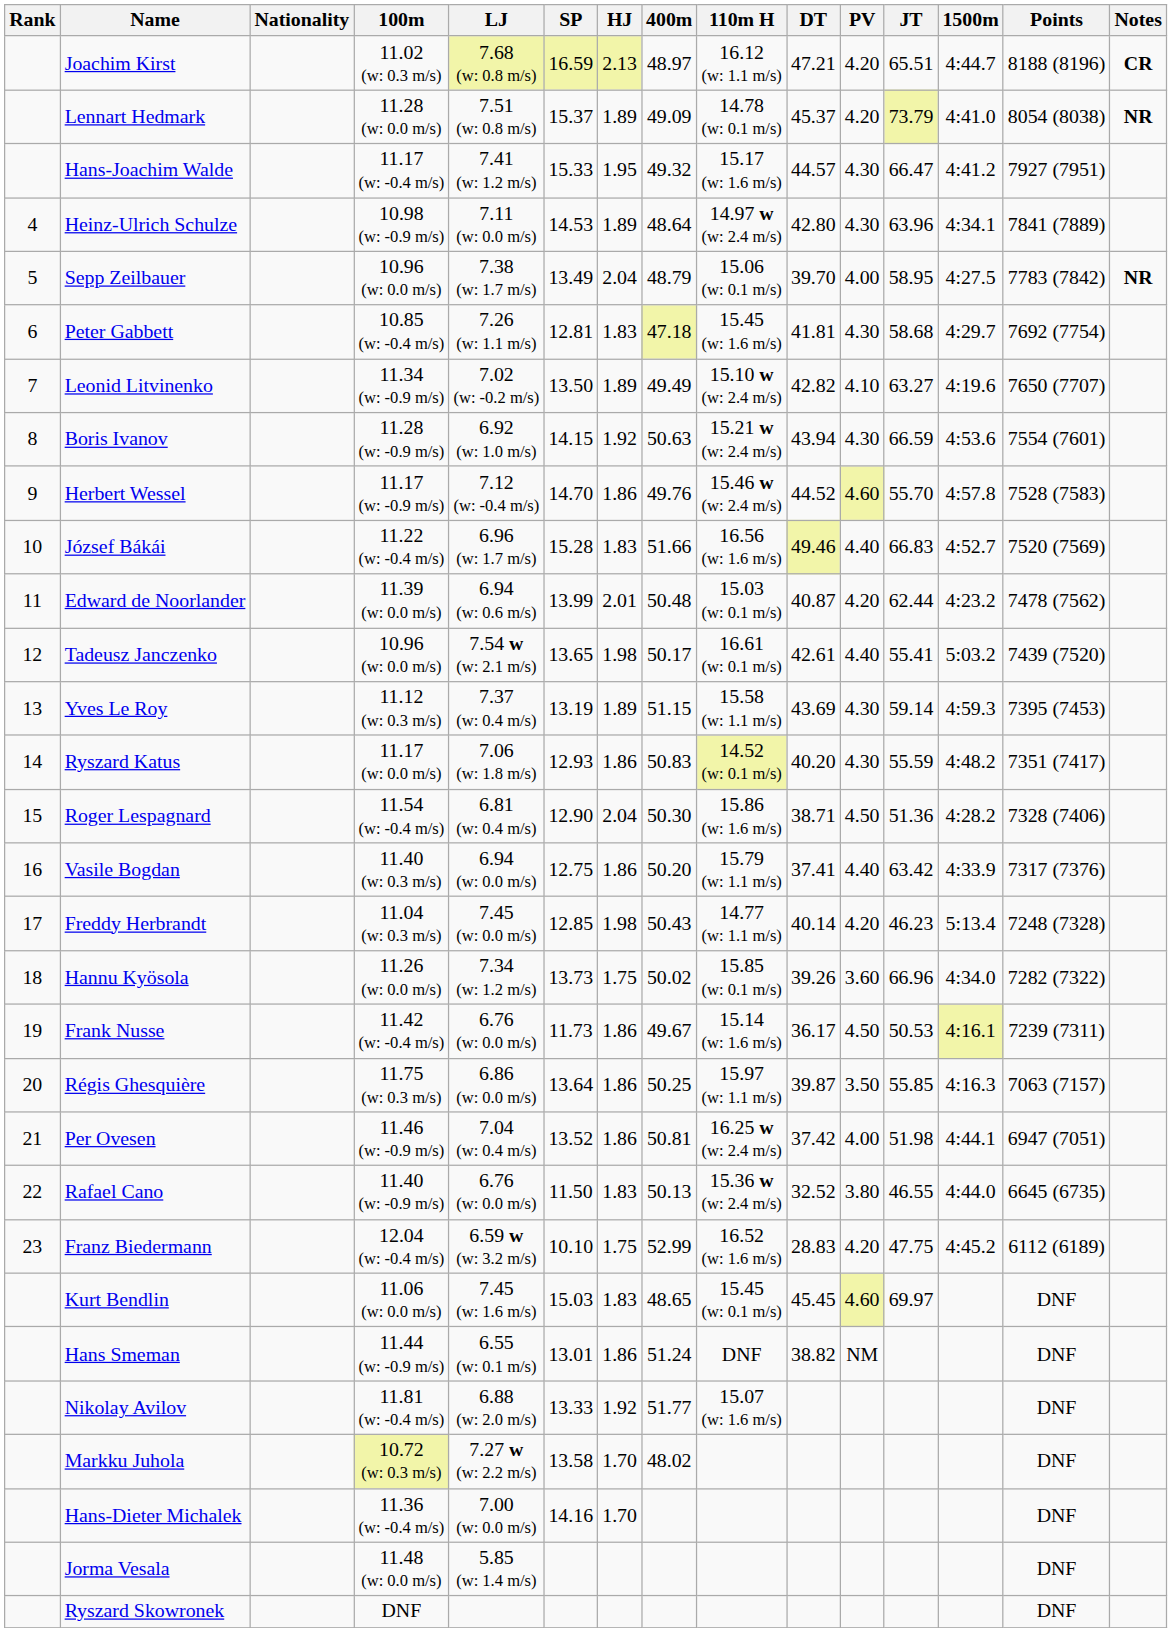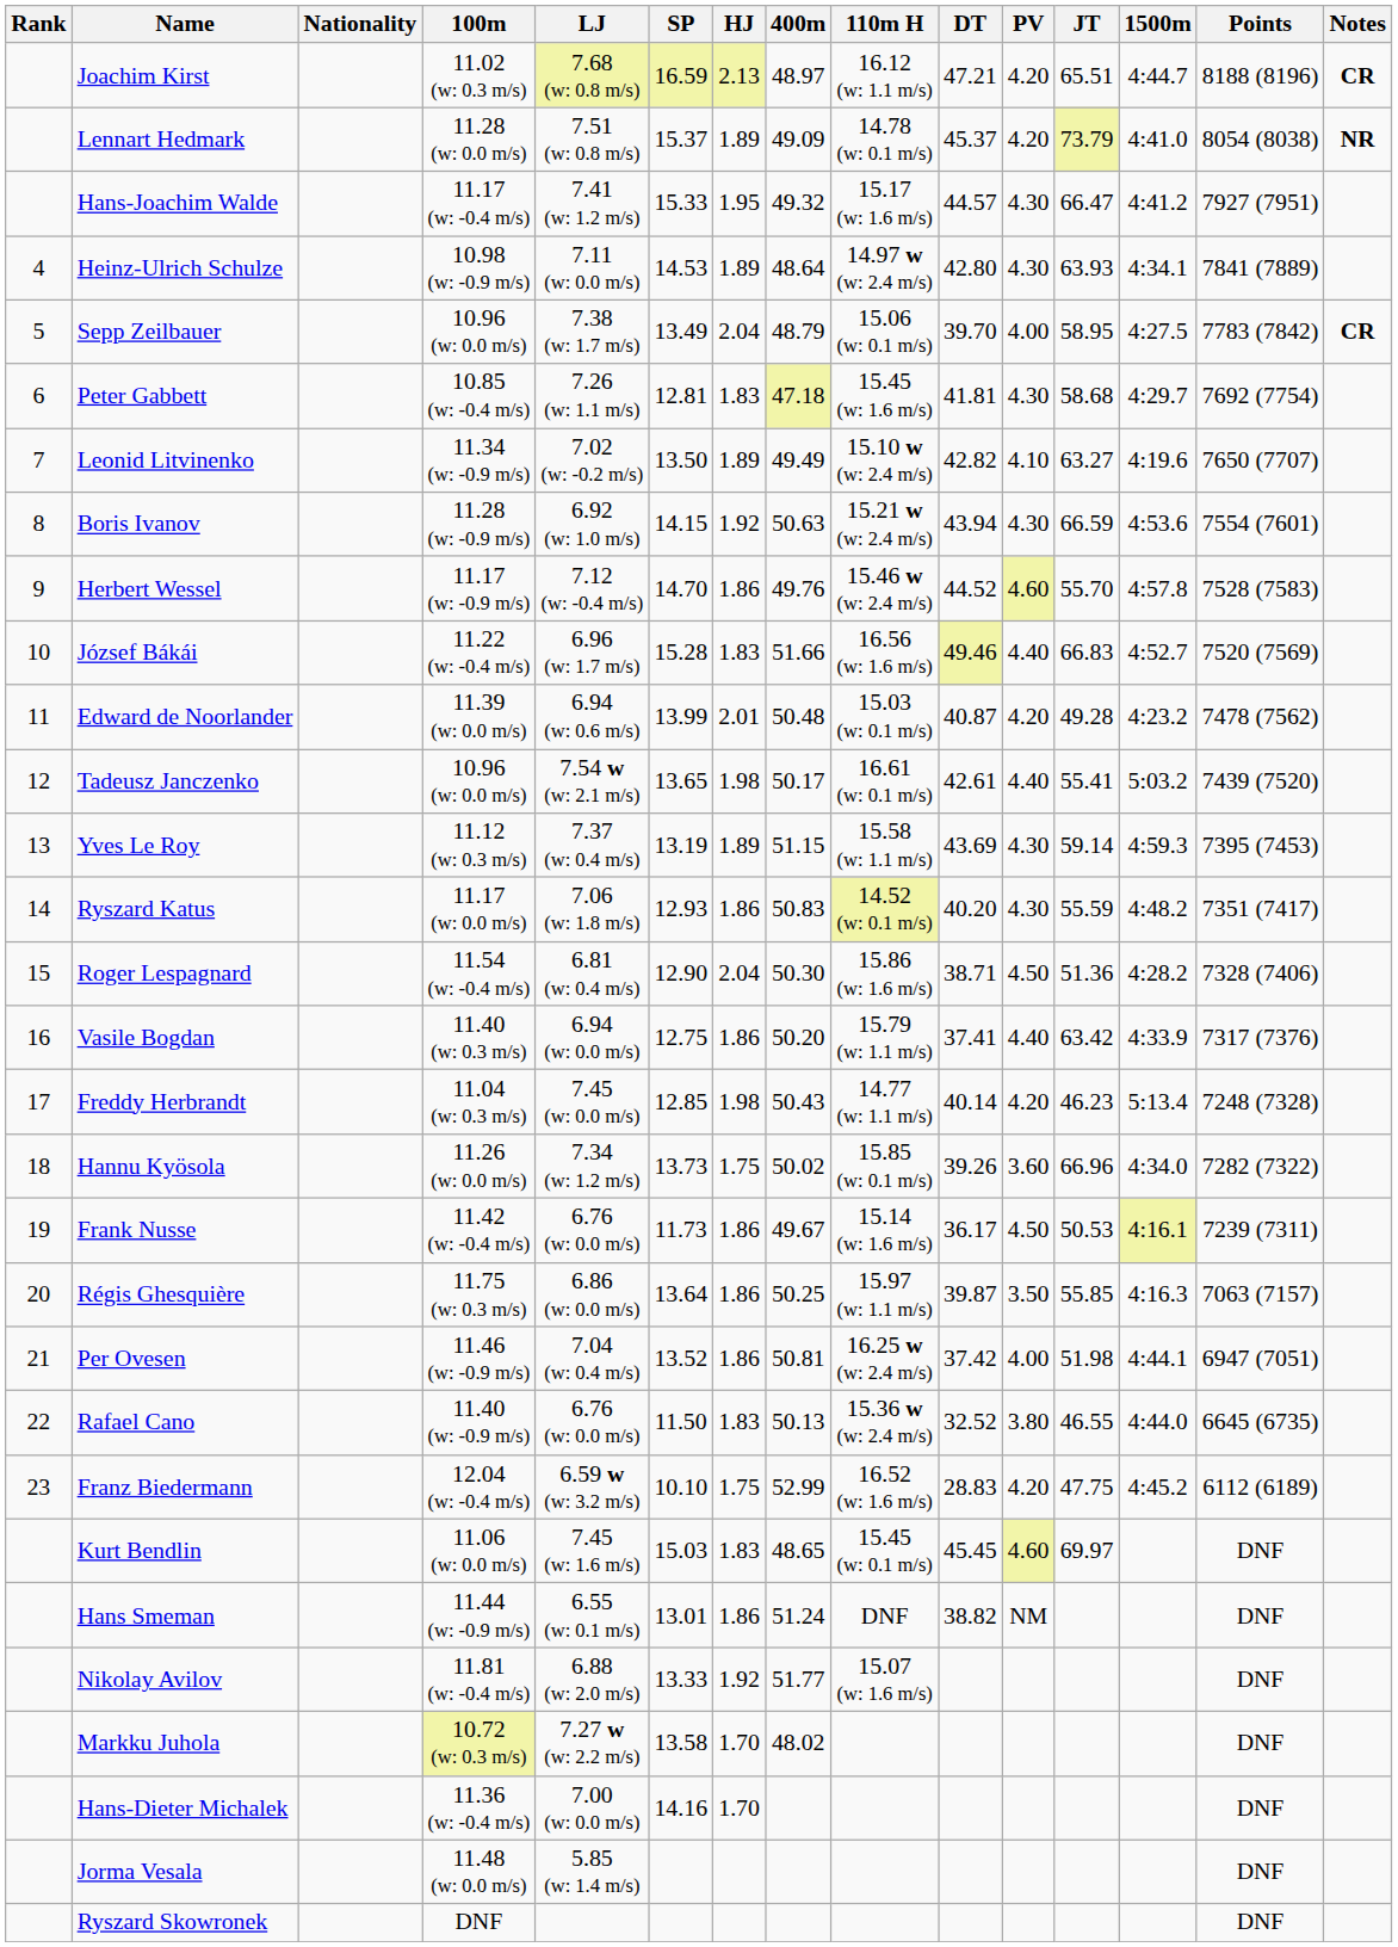 <table class="wikitable sortable" style="text-align:center">
 <tr>
 <th>Rank</th>
 <th>Name</th>
 <th>Nationality</th>
 <th>100m</th>
 <th>LJ</th>
 <th>SP</th>
 <th>HJ</th>
 <th>400m</th>
 <th>110m H</th>
 <th>DT</th>
 <th>PV</th>
 <th>JT</th>
 <th>1500m</th>
 <th>Points</th>
 <th>Notes</th>
 </tr>
 <tr>
 <td></td>
 <td align=left><a href='#'>Joachim Kirst</a></td>
 <td align=left></td>
 <td>11.02<br><small>(w: 0.3 m/s)</small></td>
 <td bgcolor=#F2F5A9>7.68<br><small>(w: 0.8 m/s)</small></td>
 <td bgcolor=#F2F5A9>16.59</td>
 <td bgcolor=#F2F5A9>2.13</td>
 <td>48.97</td>
 <td>16.12<br><small>(w: 1.1 m/s)</small></td>
 <td>47.21</td>
 <td>4.20</td>
 <td>65.51</td>
 <td>4:44.7</td>
 <td>8188 (8196)</td>
 <td><strong>CR</strong></td>
 </tr>
 <tr>
 <td></td>
 <td align=left><a href='#'>Lennart Hedmark</a></td>
 <td align=left></td>
 <td>11.28<br><small>(w: 0.0 m/s)</small></td>
 <td>7.51<br><small>(w: 0.8 m/s)</small></td>
 <td>15.37</td>
 <td>1.89</td>
 <td>49.09</td>
 <td>14.78<br><small>(w: 0.1 m/s)</small></td>
 <td>45.37</td>
 <td>4.20</td>
 <td bgcolor=#F2F5A9>73.79</td>
 <td>4:41.0</td>
 <td>8054 (8038)</td>
 <td><strong>NR</strong></td>
 </tr>
 <tr>
 <td></td>
 <td align=left><a href='#'>Hans-Joachim Walde</a></td>
 <td align=left></td>
 <td>11.17<br><small>(w: -0.4 m/s)</small></td>
 <td>7.41<br><small>(w: 1.2 m/s)</small></td>
 <td>15.33</td>
 <td>1.95</td>
 <td>49.32</td>
 <td>15.17<br><small>(w: 1.6 m/s)</small></td>
 <td>44.57</td>
 <td>4.30</td>
 <td>66.47</td>
 <td>4:41.2</td>
 <td>7927 (7951)</td>
 <td></td>
 </tr>
 <tr>
 <td>4</td>
 <td align=left><a href='#'>Heinz-Ulrich Schulze</a></td>
 <td align=left></td>
 <td>10.98<br><small>(w: -0.9 m/s)</small></td>
 <td>7.11<br><small>(w: 0.0 m/s)</small></td>
 <td>14.53</td>
 <td>1.89</td>
 <td>48.64</td>
 <td>14.97 <strong>w</strong><br><small>(w: 2.4 m/s)</small></td>
 <td>42.80</td>
 <td>4.30</td>
-<td>63.96</td>
+<td>63.93</td>
 <td>4:34.1</td>
 <td>7841 (7889)</td>
 <td></td>
 </tr>
 <tr>
 <td>5</td>
 <td align=left><a href='#'>Sepp Zeilbauer</a></td>
 <td align=left></td>
 <td>10.96<br><small>(w: 0.0 m/s)</small></td>
 <td>7.38<br><small>(w: 1.7 m/s)</small></td>
 <td>13.49</td>
 <td>2.04</td>
 <td>48.79</td>
 <td>15.06<br><small>(w: 0.1 m/s)</small></td>
 <td>39.70</td>
 <td>4.00</td>
 <td>58.95</td>
 <td>4:27.5</td>
 <td>7783 (7842)</td>
-<td><strong>NR</strong></td>
+<td><strong>CR</strong></td>
 </tr>
 <tr>
 <td>6</td>
 <td align=left><a href='#'>Peter Gabbett</a></td>
 <td align=left></td>
 <td>10.85<br><small>(w: -0.4 m/s)</small></td>
 <td>7.26<br><small>(w: 1.1 m/s)</small></td>
 <td>12.81</td>
 <td>1.83</td>
 <td bgcolor=#F2F5A9>47.18</td>
 <td>15.45<br><small>(w: 1.6 m/s)</small></td>
 <td>41.81</td>
 <td>4.30</td>
 <td>58.68</td>
 <td>4:29.7</td>
 <td>7692 (7754)</td>
 <td></td>
 </tr>
 <tr>
 <td>7</td>
 <td align=left><a href='#'>Leonid Litvinenko</a></td>
 <td align=left></td>
 <td>11.34<br><small>(w: -0.9 m/s)</small></td>
 <td>7.02<br><small>(w: -0.2 m/s)</small></td>
 <td>13.50</td>
 <td>1.89</td>
 <td>49.49</td>
 <td>15.10 <strong>w</strong><br><small>(w: 2.4 m/s)</small></td>
 <td>42.82</td>
 <td>4.10</td>
 <td>63.27</td>
 <td>4:19.6</td>
 <td>7650 (7707)</td>
 <td></td>
 </tr>
 <tr>
 <td>8</td>
 <td align=left><a href='#'>Boris Ivanov</a></td>
 <td align=left></td>
 <td>11.28<br><small>(w: -0.9 m/s)</small></td>
 <td>6.92<br><small>(w: 1.0 m/s)</small></td>
 <td>14.15</td>
 <td>1.92</td>
 <td>50.63</td>
 <td>15.21 <strong>w</strong><br><small>(w: 2.4 m/s)</small></td>
 <td>43.94</td>
 <td>4.30</td>
 <td>66.59</td>
 <td>4:53.6</td>
 <td>7554 (7601)</td>
 <td></td>
 </tr>
 <tr>
 <td>9</td>
 <td align=left><a href='#'>Herbert Wessel</a></td>
 <td align=left></td>
 <td>11.17<br><small>(w: -0.9 m/s)</small></td>
 <td>7.12<br><small>(w: -0.4 m/s)</small></td>
 <td>14.70</td>
 <td>1.86</td>
 <td>49.76</td>
 <td>15.46 <strong>w</strong><br><small>(w: 2.4 m/s)</small></td>
 <td>44.52</td>
 <td bgcolor=#F2F5A9>4.60</td>
 <td>55.70</td>
 <td>4:57.8</td>
 <td>7528 (7583)</td>
 <td></td>
 </tr>
 <tr>
 <td>10</td>
 <td align=left><a href='#'>József Bákái</a></td>
 <td align=left></td>
 <td>11.22<br><small>(w: -0.4 m/s)</small></td>
 <td>6.96<br><small>(w: 1.7 m/s)</small></td>
 <td>15.28</td>
 <td>1.83</td>
 <td>51.66</td>
 <td>16.56<br><small>(w: 1.6 m/s)</small></td>
 <td bgcolor=#F2F5A9>49.46</td>
 <td>4.40</td>
 <td>66.83</td>
 <td>4:52.7</td>
 <td>7520 (7569)</td>
 <td></td>
 </tr>
 <tr>
 <td>11</td>
 <td align=left><a href='#'>Edward de Noorlander</a></td>
 <td align=left></td>
 <td>11.39<br><small>(w: 0.0 m/s)</small></td>
 <td>6.94<br><small>(w: 0.6 m/s)</small></td>
 <td>13.99</td>
 <td>2.01</td>
 <td>50.48</td>
 <td>15.03<br><small>(w: 0.1 m/s)</small></td>
 <td>40.87</td>
 <td>4.20</td>
-<td>62.44</td>
+<td>49.28</td>
 <td>4:23.2</td>
 <td>7478 (7562)</td>
 <td></td>
 </tr>
 <tr>
 <td>12</td>
 <td align=left><a href='#'>Tadeusz Janczenko</a></td>
 <td align=left></td>
 <td>10.96<br><small>(w: 0.0 m/s)</small></td>
 <td>7.54 <strong>w</strong><br><small>(w: 2.1 m/s)</small></td>
 <td>13.65</td>
 <td>1.98</td>
 <td>50.17</td>
 <td>16.61<br><small>(w: 0.1 m/s)</small></td>
 <td>42.61</td>
 <td>4.40</td>
 <td>55.41</td>
 <td>5:03.2</td>
 <td>7439 (7520)</td>
 <td></td>
 </tr>
 <tr>
 <td>13</td>
 <td align=left><a href='#'>Yves Le Roy</a></td>
 <td align=left></td>
 <td>11.12<br><small>(w: 0.3 m/s)</small></td>
 <td>7.37<br><small>(w: 0.4 m/s)</small></td>
 <td>13.19</td>
 <td>1.89</td>
 <td>51.15</td>
 <td>15.58<br><small>(w: 1.1 m/s)</small></td>
 <td>43.69</td>
 <td>4.30</td>
 <td>59.14</td>
 <td>4:59.3</td>
 <td>7395 (7453)</td>
 <td></td>
 </tr>
 <tr>
 <td>14</td>
 <td align=left><a href='#'>Ryszard Katus</a></td>
 <td align=left></td>
 <td>11.17<br><small>(w: 0.0 m/s)</small></td>
 <td>7.06<br><small>(w: 1.8 m/s)</small></td>
 <td>12.93</td>
 <td>1.86</td>
 <td>50.83</td>
 <td bgcolor=#F2F5A9>14.52<br><small>(w: 0.1 m/s)</small></td>
 <td>40.20</td>
 <td>4.30</td>
 <td>55.59</td>
 <td>4:48.2</td>
 <td>7351 (7417)</td>
 <td></td>
 </tr>
 <tr>
 <td>15</td>
 <td align=left><a href='#'>Roger Lespagnard</a></td>
 <td align=left></td>
 <td>11.54<br><small>(w: -0.4 m/s)</small></td>
 <td>6.81<br><small>(w: 0.4 m/s)</small></td>
 <td>12.90</td>
 <td>2.04</td>
 <td>50.30</td>
 <td>15.86<br><small>(w: 1.6 m/s)</small></td>
 <td>38.71</td>
 <td>4.50</td>
 <td>51.36</td>
 <td>4:28.2</td>
 <td>7328 (7406)</td>
 <td></td>
 </tr>
 <tr>
 <td>16</td>
 <td align=left><a href='#'>Vasile Bogdan</a></td>
 <td align=left></td>
 <td>11.40<br><small>(w: 0.3 m/s)</small></td>
 <td>6.94<br><small>(w: 0.0 m/s)</small></td>
 <td>12.75</td>
 <td>1.86</td>
 <td>50.20</td>
 <td>15.79<br><small>(w: 1.1 m/s)</small></td>
 <td>37.41</td>
 <td>4.40</td>
 <td>63.42</td>
 <td>4:33.9</td>
 <td>7317 (7376)</td>
 <td></td>
 </tr>
 <tr>
 <td>17</td>
 <td align=left><a href='#'>Freddy Herbrandt</a></td>
 <td align=left></td>
 <td>11.04<br><small>(w: 0.3 m/s)</small></td>
 <td>7.45<br><small>(w: 0.0 m/s)</small></td>
 <td>12.85</td>
 <td>1.98</td>
 <td>50.43</td>
 <td>14.77<br><small>(w: 1.1 m/s)</small></td>
 <td>40.14</td>
 <td>4.20</td>
 <td>46.23</td>
 <td>5:13.4</td>
 <td>7248 (7328)</td>
 <td></td>
 </tr>
 <tr>
 <td>18</td>
 <td align=left><a href='#'>Hannu Kyösola</a></td>
 <td align=left></td>
 <td>11.26<br><small>(w: 0.0 m/s)</small></td>
 <td>7.34<br><small>(w: 1.2 m/s)</small></td>
 <td>13.73</td>
 <td>1.75</td>
 <td>50.02</td>
 <td>15.85<br><small>(w: 0.1 m/s)</small></td>
 <td>39.26</td>
 <td>3.60</td>
 <td>66.96</td>
 <td>4:34.0</td>
 <td>7282 (7322)</td>
 <td></td>
 </tr>
 <tr>
 <td>19</td>
 <td align=left><a href='#'>Frank Nusse</a></td>
 <td align=left></td>
 <td>11.42<br><small>(w: -0.4 m/s)</small></td>
 <td>6.76<br><small>(w: 0.0 m/s)</small></td>
 <td>11.73</td>
 <td>1.86</td>
 <td>49.67</td>
 <td>15.14<br><small>(w: 1.6 m/s)</small></td>
 <td>36.17</td>
 <td>4.50</td>
 <td>50.53</td>
 <td bgcolor=#F2F5A9>4:16.1</td>
 <td>7239 (7311)</td>
 </tr>
 <tr>
 <td>20</td>
 <td align=left><a href='#'>Régis Ghesquière</a></td>
 <td align=left></td>
 <td>11.75<br><small>(w: 0.3 m/s)</small></td>
 <td>6.86<br><small>(w: 0.0 m/s)</small></td>
 <td>13.64</td>
 <td>1.86</td>
 <td>50.25</td>
 <td>15.97<br><small>(w: 1.1 m/s)</small></td>
 <td>39.87</td>
 <td>3.50</td>
 <td>55.85</td>
 <td>4:16.3</td>
 <td>7063 (7157)</td>
 <td></td>
 </tr>
 <tr>
 <td>21</td>
 <td align=left><a href='#'>Per Ovesen</a></td>
 <td align=left></td>
 <td>11.46<br><small>(w: -0.9 m/s)</small></td>
 <td>7.04<br><small>(w: 0.4 m/s)</small></td>
 <td>13.52</td>
 <td>1.86</td>
 <td>50.81</td>
 <td>16.25 <strong>w</strong><br><small>(w: 2.4 m/s)</small></td>
 <td>37.42</td>
 <td>4.00</td>
 <td>51.98</td>
 <td>4:44.1</td>
 <td>6947 (7051)</td>
 <td></td>
 </tr>
 <tr>
 <td>22</td>
 <td align=left><a href='#'>Rafael Cano</a></td>
 <td align=left></td>
 <td>11.40<br><small>(w: -0.9 m/s)</small></td>
 <td>6.76<br><small>(w: 0.0 m/s)</small></td>
 <td>11.50</td>
 <td>1.83</td>
 <td>50.13</td>
 <td>15.36 <strong>w</strong><br><small>(w: 2.4 m/s)</small></td>
 <td>32.52</td>
 <td>3.80</td>
 <td>46.55</td>
 <td>4:44.0</td>
 <td>6645 (6735)</td>
 <td></td>
 </tr>
 <tr>
 <td>23</td>
 <td align=left><a href='#'>Franz Biedermann</a></td>
 <td align=left></td>
 <td>12.04<br><small>(w: -0.4 m/s)</small></td>
 <td>6.59 <strong>w</strong><br><small>(w: 3.2 m/s)</small></td>
 <td>10.10</td>
 <td>1.75</td>
 <td>52.99</td>
 <td>16.52<br><small>(w: 1.6 m/s)</small></td>
 <td>28.83</td>
 <td>4.20</td>
 <td>47.75</td>
 <td>4:45.2</td>
 <td>6112 (6189)</td>
 <td></td>
 </tr>
 <tr>
 <td></td>
 <td align=left><a href='#'>Kurt Bendlin</a></td>
 <td align=left></td>
 <td>11.06<br><small>(w: 0.0 m/s)</small></td>
 <td>7.45<br><small>(w: 1.6 m/s)</small></td>
 <td>15.03</td>
 <td>1.83</td>
 <td>48.65</td>
 <td>15.45<br><small>(w: 0.1 m/s)</small></td>
 <td>45.45</td>
 <td bgcolor=#F2F5A9>4.60</td>
 <td>69.97</td>
 <td></td>
 <td>DNF</td>
 <td></td>
 </tr>
 <tr>
 <td></td>
 <td align=left><a href='#'>Hans Smeman</a></td>
 <td align=left></td>
 <td>11.44<br><small>(w: -0.9 m/s)</small></td>
 <td>6.55<br><small>(w: 0.1 m/s)</small></td>
 <td>13.01</td>
 <td>1.86</td>
 <td>51.24</td>
 <td>DNF</td>
 <td>38.82</td>
 <td>NM</td>
 <td></td>
 <td></td>
 <td>DNF</td>
 <td></td>
 </tr>
 <tr>
 <td></td>
 <td align=left><a href='#'>Nikolay Avilov</a></td>
 <td align=left></td>
 <td>11.81<br><small>(w: -0.4 m/s)</small></td>
 <td>6.88<br><small>(w: 2.0 m/s)</small></td>
 <td>13.33</td>
 <td>1.92</td>
 <td>51.77</td>
 <td>15.07<br><small>(w: 1.6 m/s)</small></td>
 <td></td>
 <td></td>
 <td></td>
 <td></td>
 <td>DNF</td>
 <td></td>
 </tr>
 <tr>
 <td></td>
 <td align=left><a href='#'>Markku Juhola</a></td>
 <td align=left></td>
 <td bgcolor=#F2F5A9>10.72<br><small>(w: 0.3 m/s)</small></td>
 <td>7.27 <strong>w</strong><br><small>(w: 2.2 m/s)</small></td>
 <td>13.58</td>
 <td>1.70</td>
 <td>48.02</td>
 <td></td>
 <td></td>
 <td></td>
 <td></td>
 <td></td>
 <td>DNF</td>
 <td></td>
 </tr>
 <tr>
 <td></td>
 <td align=left><a href='#'>Hans-Dieter Michalek</a></td>
 <td align=left></td>
 <td>11.36<br><small>(w: -0.4 m/s)</small></td>
 <td>7.00<br><small>(w: 0.0 m/s)</small></td>
 <td>14.16</td>
 <td>1.70</td>
 <td></td>
 <td></td>
 <td></td>
 <td></td>
 <td></td>
 <td></td>
 <td>DNF</td>
 <td></td>
 </tr>
 <tr>
 <td></td>
 <td align=left><a href='#'>Jorma Vesala</a></td>
 <td align=left></td>
 <td>11.48<br><small>(w: 0.0 m/s)</small></td>
 <td>5.85<br><small>(w: 1.4 m/s)</small></td>
 <td></td>
 <td></td>
 <td></td>
 <td></td>
 <td></td>
 <td></td>
 <td></td>
 <td></td>
 <td>DNF</td>
 <td></td>
 </tr>
 <tr>
 <td></td>
 <td align=left><a href='#'>Ryszard Skowronek</a></td>
 <td align=left></td>
 <td>DNF</td>
 <td></td>
 <td></td>
 <td></td>
 <td></td>
 <td></td>
 <td></td>
 <td></td>
 <td></td>
 <td></td>
 <td>DNF</td>
 <td></td>
 </tr>
 </table>
